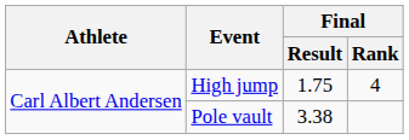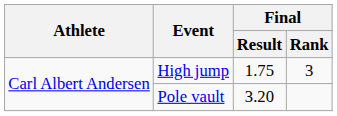 <table class="wikitable sortable">
 <tr>
 <th rowspan="2">Athlete</th>
 <th rowspan="2">Event</th>
 <th colspan="2">Final</th>
 </tr>
 <tr>
 <th>Result</th>
 <th>Rank</th>
 </tr>
 <tr>
 <td rowspan=2><a href='#'>Carl Albert Andersen</a></td>
 <td><a href='#'>High jump</a></td>
 <td align="center">1.75</td>
-<td align="center">4</td>
+<td align="center">3</td>
 </tr>
 <tr>
 <td><a href='#'>Pole vault</a></td>
-<td align="center">3.38</td>
+<td align="center">3.20</td>
 <td align="center"></td>
 </tr>
 </table>
